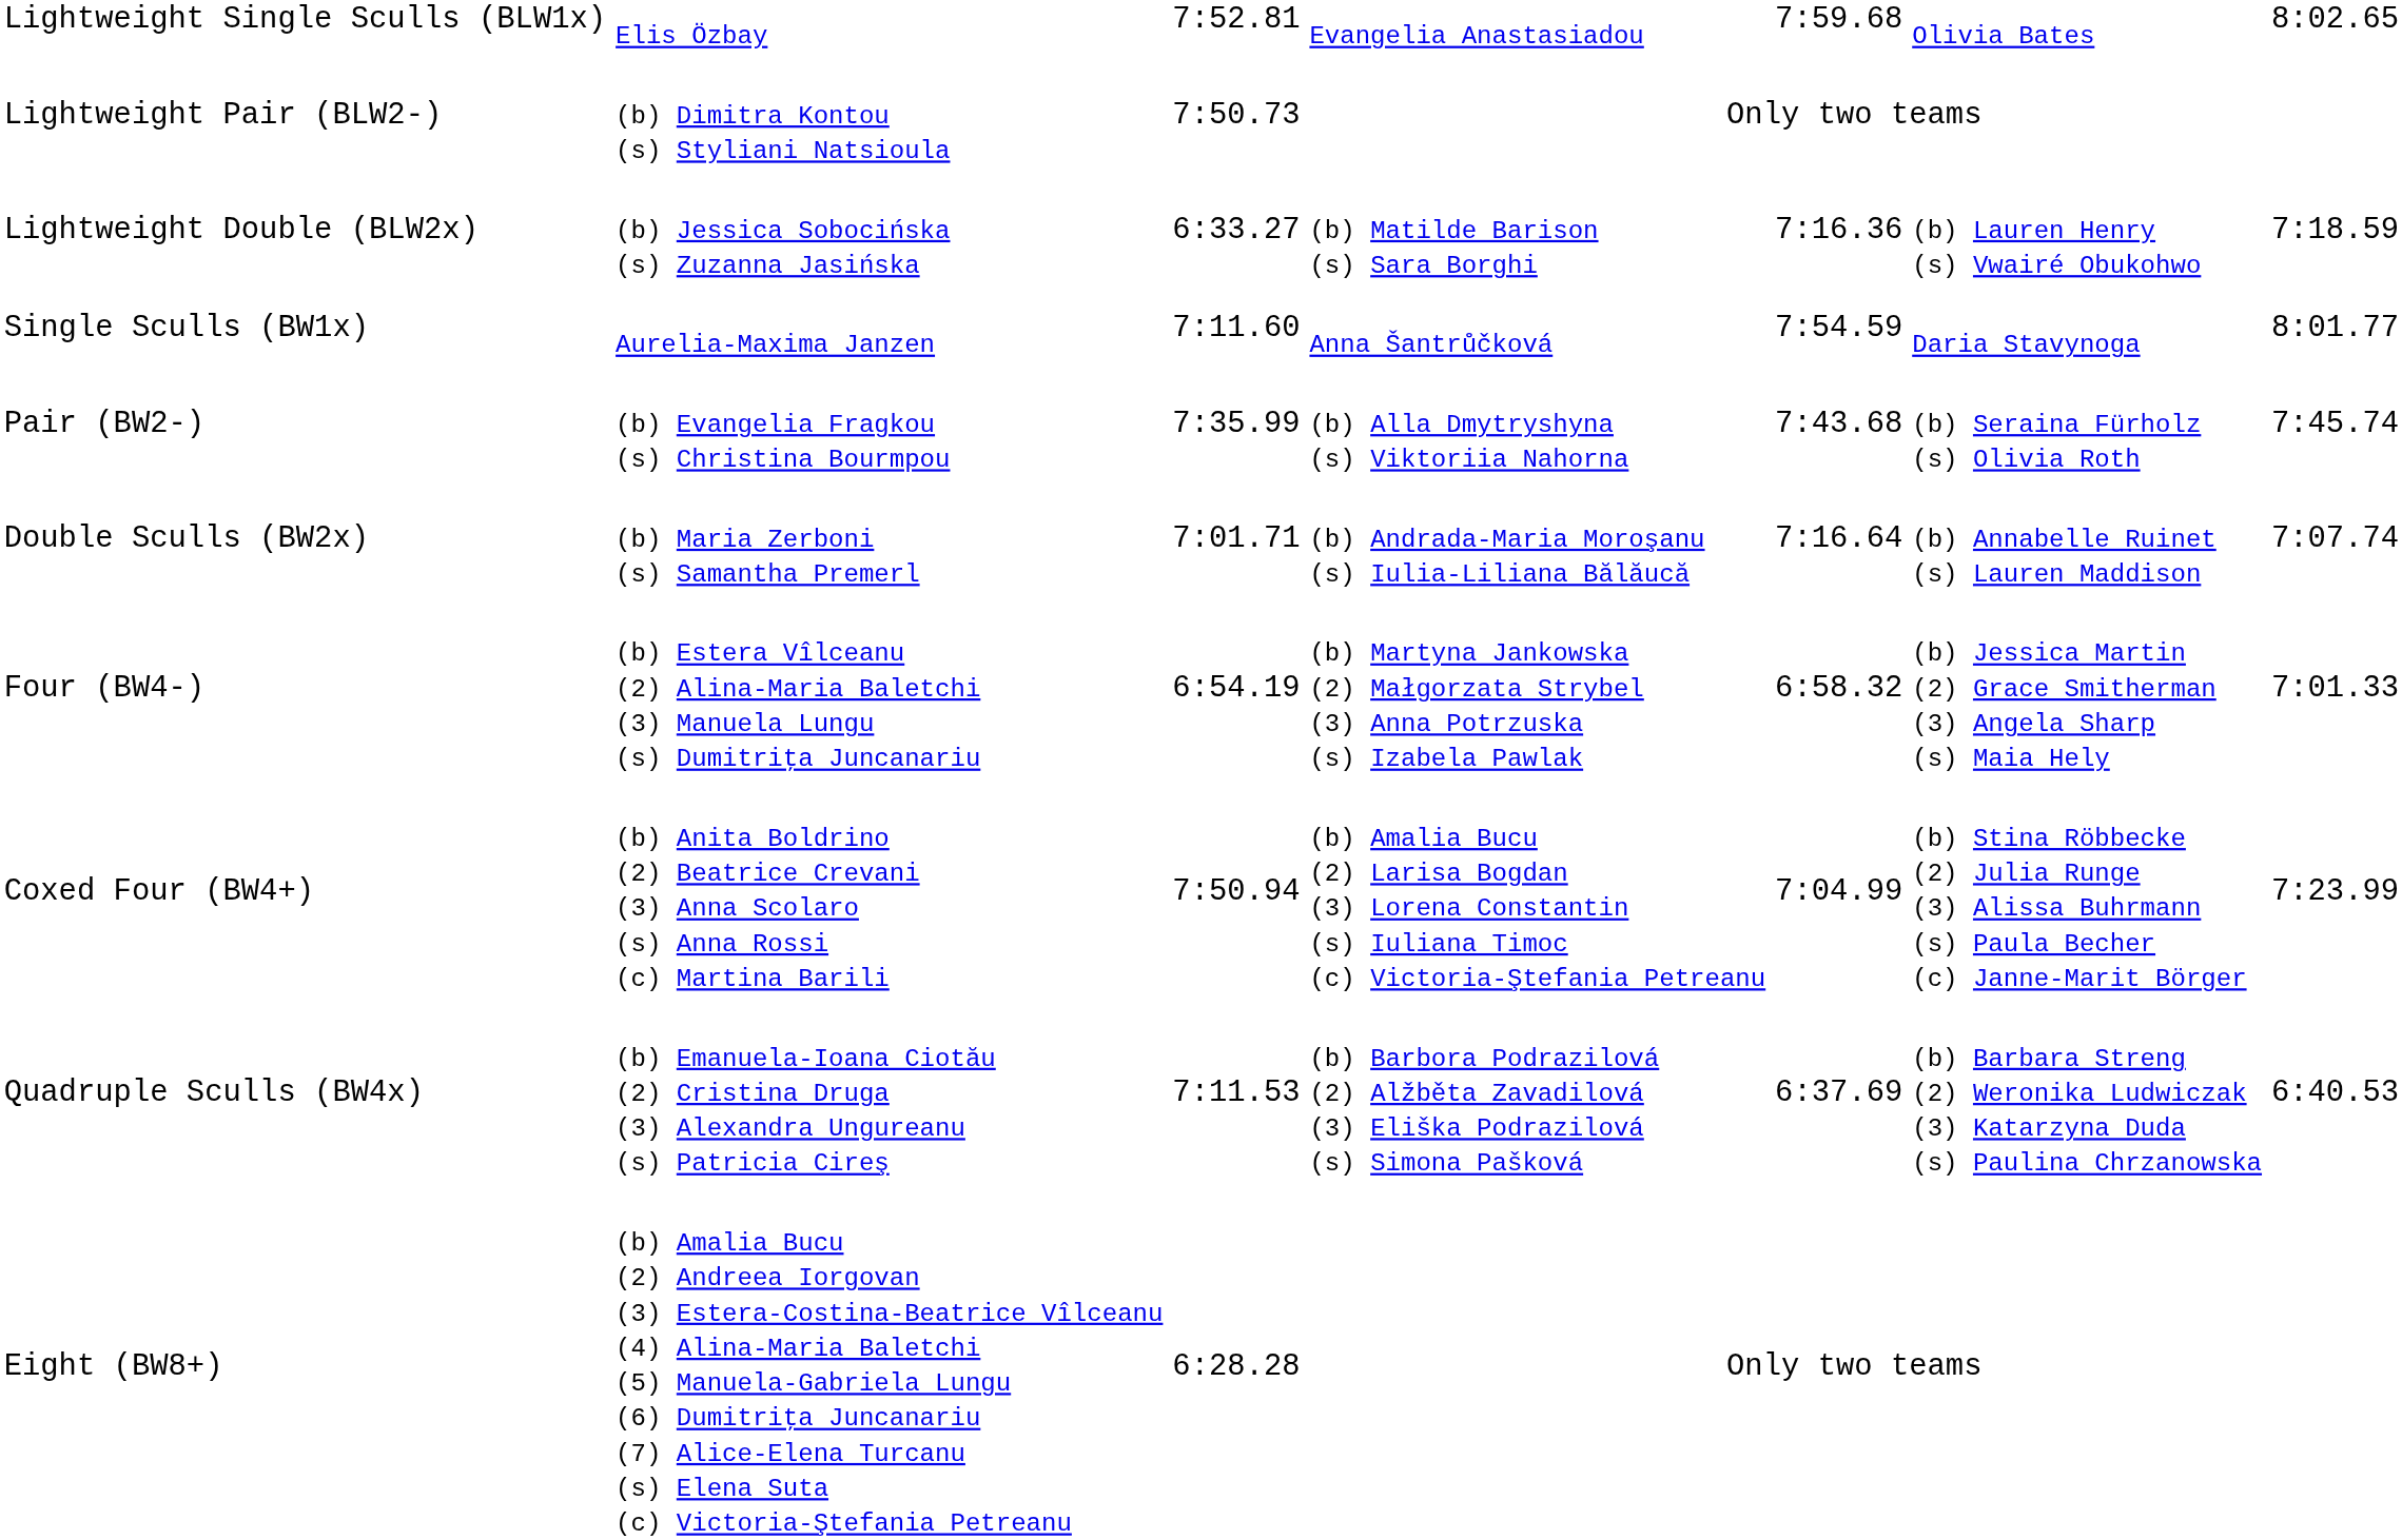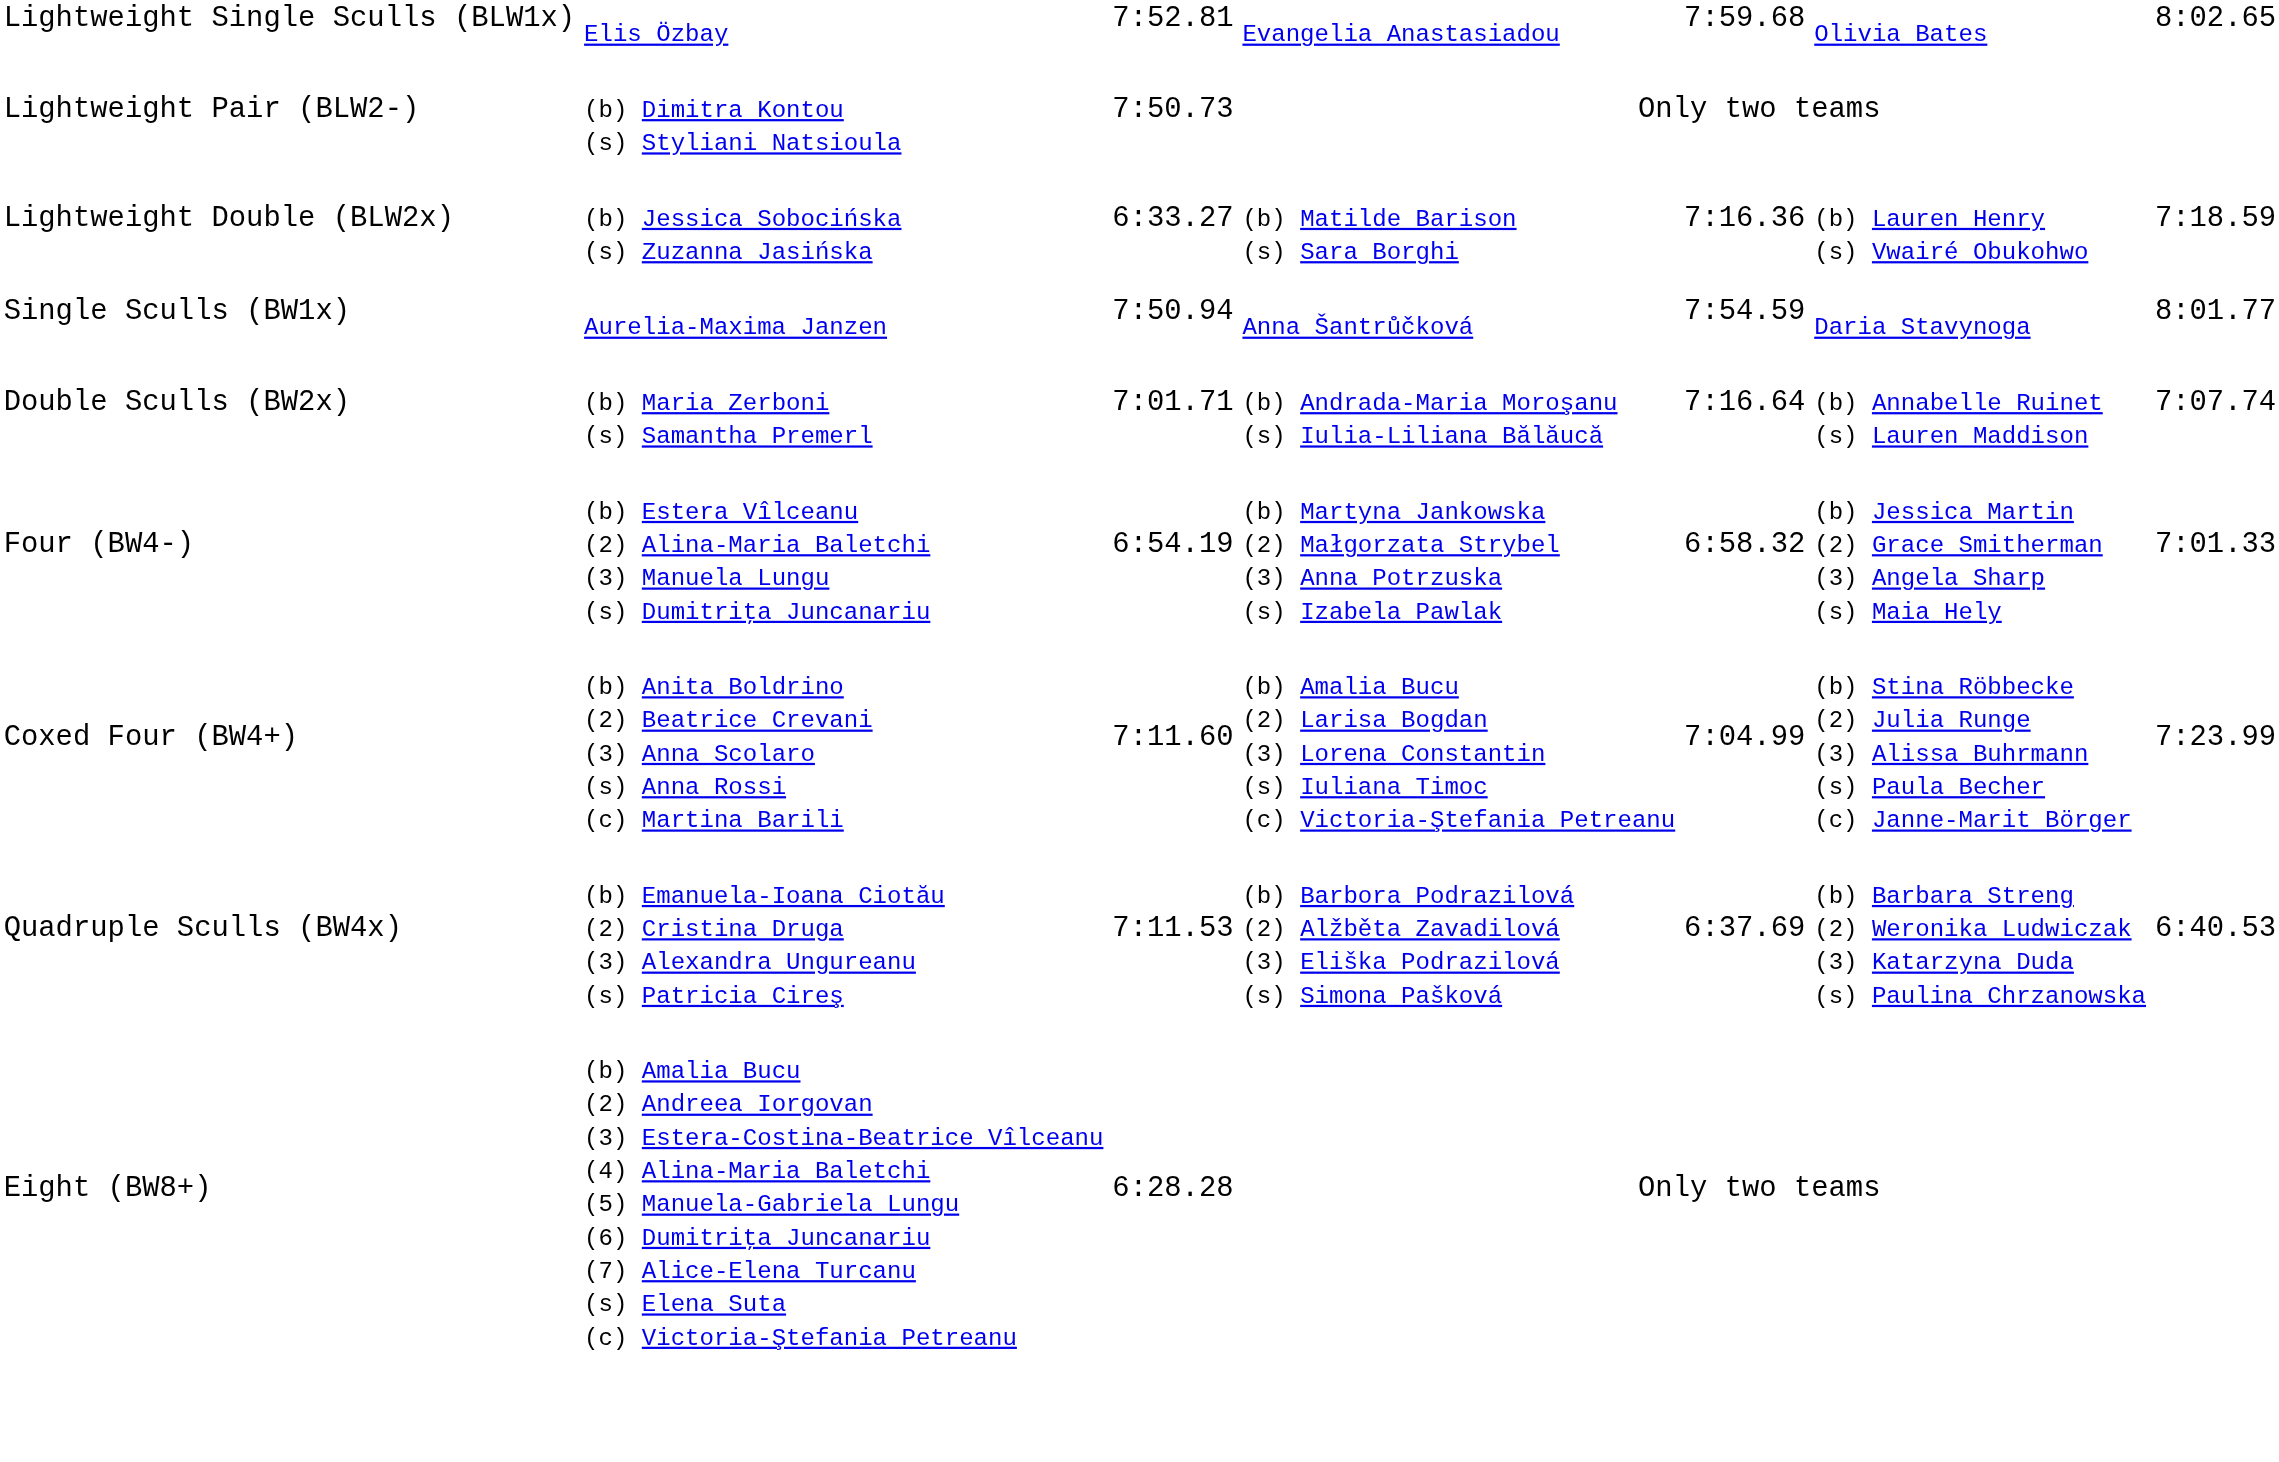 <table>
 <tr>
 <td>Lightweight Single Sculls (BLW1x)</td>
 <td><br><small><a href='#'>Elis Özbay</a></small></td>
 <td>7:52.81</td>
 <td><br><small><a href='#'>Evangelia Anastasiadou</a></small></td>
 <td>7:59.68</td>
 <td><br><small><a href='#'>Olivia Bates</a></small></td>
 <td>8:02.65</td>
 </tr>
 <tr>
 <td>Lightweight Pair (BLW2-)</td>
 <td><br><small>(b) <a href='#'>Dimitra Kontou</a><br>(s) <a href='#'>Styliani Natsioula</a></small></td>
 <td>7:50.73</td>
 <td colspan=4 align=center>Only two teams</td>
 </tr>
 <tr>
 <td>Lightweight Double (BLW2x)</td>
 <td><br><small>(b) <a href='#'>Jessica Sobocińska</a><br>(s) <a href='#'>Zuzanna Jasińska</a></small></td>
 <td>6:33.27</td>
 <td><br><small>(b) <a href='#'>Matilde Barison</a><br>(s) <a href='#'>Sara Borghi</a></small></td>
 <td>7:16.36</td>
 <td><br><small>(b) <a href='#'>Lauren Henry</a><br>(s) <a href='#'>Vwairé Obukohwo</a></small></td>
 <td>7:18.59</td>
 </tr>
 <tr>
 <td>Single Sculls (BW1x)</td>
 <td><br><small><a href='#'>Aurelia-Maxima Janzen</a></small></td>
-<td>7:11.60</td>
+<td>7:50.94</td>
 <td><br><small><a href='#'>Anna Šantrůčková</a></small></td>
 <td>7:54.59</td>
 <td><br><small><a href='#'>Daria Stavynoga</a></small></td>
 <td>8:01.77</td>
-</tr>
-<tr>
-<td>Pair (BW2-)</td>
-<td><br><small>(b) <a href='#'>Evangelia Fragkou</a><br>(s) <a href='#'>Christina Bourmpou</a></small></td>
-<td>7:35.99</td>
-<td><br><small>(b) <a href='#'>Alla Dmytryshyna</a><br>(s) <a href='#'>Viktoriia Nahorna</a></small></td>
-<td>7:43.68</td>
-<td><br><small>(b) <a href='#'>Seraina Fürholz</a><br>(s) <a href='#'>Olivia Roth</a></small></td>
-<td>7:45.74</td>
 </tr>
 <tr>
 <td>Double Sculls (BW2x)</td>
 <td><br><small>(b) <a href='#'>Maria Zerboni</a><br>(s) <a href='#'>Samantha Premerl</a></small></td>
 <td>7:01.71</td>
 <td><br><small>(b) <a href='#'>Andrada-Maria Moroşanu</a><br>(s) <a href='#'>Iulia-Liliana Bălăucă</a></small></td>
 <td>7:16.64</td>
 <td><br><small>(b) <a href='#'>Annabelle Ruinet</a><br>(s) <a href='#'>Lauren Maddison</a></small></td>
 <td>7:07.74</td>
 </tr>
 <tr>
 <td>Four (BW4-)</td>
 <td><br><small>(b) <a href='#'>Estera Vîlceanu</a><br>(2) <a href='#'>Alina-Maria Baletchi</a><br>(3) <a href='#'>Manuela Lungu</a><br>(s) <a href='#'>Dumitriţa Juncanariu</a></small></td>
 <td>6:54.19</td>
 <td><br><small>(b) <a href='#'>Martyna Jankowska</a><br>(2) <a href='#'>Małgorzata Strybel</a><br>(3) <a href='#'>Anna Potrzuska</a><br>(s) <a href='#'>Izabela Pawlak</a></small></td>
 <td>6:58.32</td>
 <td><br><small>(b) <a href='#'>Jessica Martin</a><br>(2) <a href='#'>Grace Smitherman</a><br>(3) <a href='#'>Angela Sharp</a><br>(s) <a href='#'>Maia Hely</a></small></td>
 <td>7:01.33</td>
 </tr>
 <tr>
 <td>Coxed Four (BW4+)</td>
 <td><br><small>(b) <a href='#'>Anita Boldrino</a><br>(2) <a href='#'>Beatrice Crevani</a><br>(3) <a href='#'>Anna Scolaro</a><br>(s) <a href='#'>Anna Rossi</a><br>(c) <a href='#'>Martina Barili</a></small></td>
-<td>7:50.94</td>
+<td>7:11.60</td>
 <td><br><small>(b) <a href='#'>Amalia Bucu</a><br>(2) <a href='#'>Larisa Bogdan</a><br>(3) <a href='#'>Lorena Constantin</a><br>(s) <a href='#'>Iuliana Timoc</a><br>(c) <a href='#'>Victoria-Ştefania Petreanu</a></small></td>
 <td>7:04.99</td>
 <td><br><small>(b) <a href='#'>Stina Röbbecke</a><br>(2) <a href='#'>Julia Runge</a><br>(3) <a href='#'>Alissa Buhrmann</a><br>(s) <a href='#'>Paula Becher</a><br>(c) <a href='#'>Janne-Marit Börger</a></small></td>
 <td>7:23.99</td>
 </tr>
 <tr>
 <td>Quadruple Sculls (BW4x)</td>
 <td><br><small>(b) <a href='#'>Emanuela-Ioana Ciotău</a><br>(2) <a href='#'>Cristina Druga</a><br>(3) <a href='#'>Alexandra Ungureanu</a><br>(s) <a href='#'>Patricia Cireş</a></small></td>
 <td>7:11.53</td>
 <td><br><small>(b) <a href='#'>Barbora Podrazilová</a><br>(2) <a href='#'>Alžběta Zavadilová</a><br>(3) <a href='#'>Eliška Podrazilová</a><br>(s) <a href='#'>Simona Pašková</a></small></td>
 <td>6:37.69</td>
 <td><br><small>(b) <a href='#'>Barbara Streng</a><br>(2) <a href='#'>Weronika Ludwiczak</a><br>(3) <a href='#'>Katarzyna Duda</a><br>(s) <a href='#'>Paulina Chrzanowska</a></small></td>
 <td>6:40.53</td>
 </tr>
 <tr>
 <td>Eight (BW8+)</td>
 <td><br><small>(b) <a href='#'>Amalia Bucu</a><br>(2) <a href='#'>Andreea Iorgovan</a><br>(3) <a href='#'>Estera-Costina-Beatrice Vîlceanu</a><br>(4) <a href='#'>Alina-Maria Baletchi</a><br>(5) <a href='#'>Manuela-Gabriela Lungu</a><br>(6) <a href='#'>Dumitriţa Juncanariu</a><br>(7) <a href='#'>Alice-Elena Turcanu</a><br>(s) <a href='#'>Elena Suta</a><br>(c) <a href='#'>Victoria-Ştefania Petreanu</a></small></td>
 <td>6:28.28</td>
 <td colspan=4 align=center>Only two teams</td>
 </tr>
 </table>
